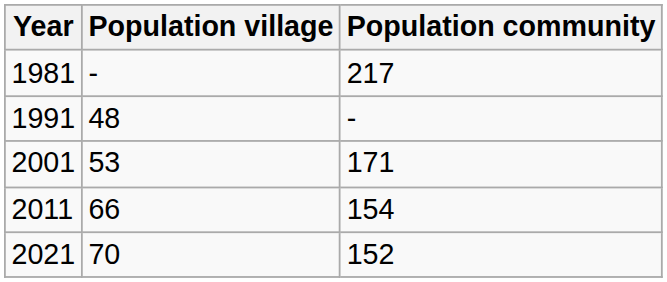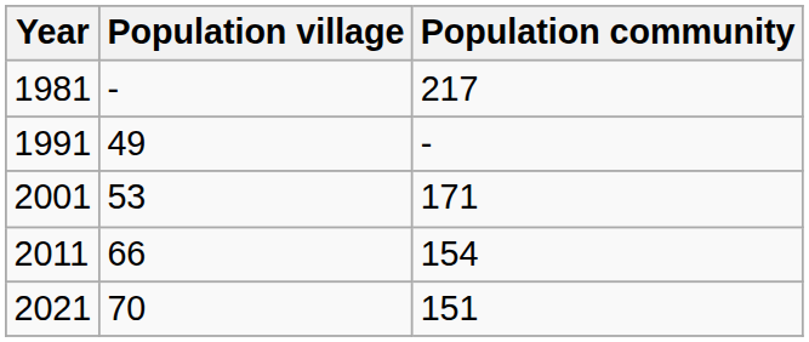 <table class="wikitable">
 <tr>
 <th>Year</th>
 <th>Population village</th>
 <th>Population community</th>
 </tr>
 <tr>
 <td>1981</td>
 <td>-</td>
 <td>217</td>
 </tr>
 <tr>
 <td>1991</td>
-<td>48</td>
+<td>49</td>
 <td>-</td>
 </tr>
 <tr>
 <td>2001</td>
 <td>53</td>
 <td>171</td>
 </tr>
 <tr>
 <td>2011</td>
 <td>66</td>
 <td>154</td>
 </tr>
 <tr>
 <td>2021</td>
 <td>70</td>
-<td>152</td>
+<td>151</td>
 </tr>
 </table>
